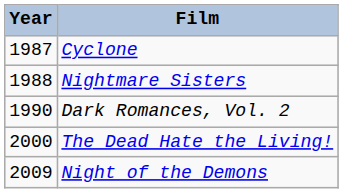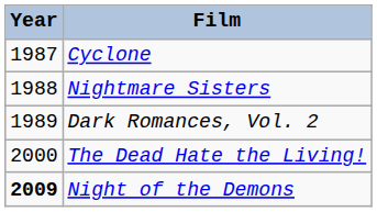 <table class="wikitable" style="font-size:90%;">
 <tr>
 <th style="background:#B0C4DE;">Year</th>
 <th style="background:#B0C4DE;">Film</th>
 </tr>
 <tr>
 <td>1987</td>
 <td><em><a href='#'>Cyclone</a></em></td>
 </tr>
 <tr>
 <td>1988</td>
 <td><em><a href='#'>Nightmare Sisters</a></em></td>
 </tr>
 <tr>
-<td>1990</td>
+<td>1989</td>
 <td><em>Dark Romances, Vol. 2</em></td>
 </tr>
 <tr>
 <td>2000</td>
 <td><em><a href='#'>The Dead Hate the Living!</a></em></td>
 </tr>
 <tr>
-<td>2009</td>
+<td><strong>2009</strong></td>
 <td><em><a href='#'>Night of the Demons</a></em></td>
 </tr>
 </table>
